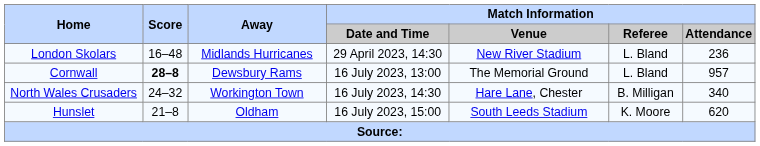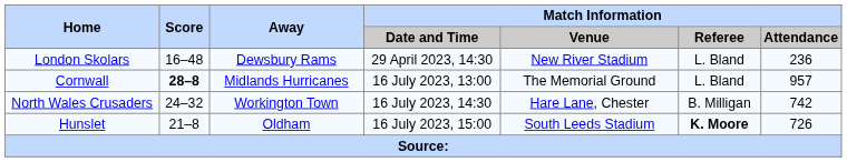 <table border=1 style="border-collapse:collapse; font-size:90%; text-align:center;" cellpadding=3 cellspacing=0 width=100%>
 <tr bgcolor=#C1D8FF>
 <th scope="col" rowspan=2 width=19%>Home</th>
 <th scope="col" rowspan=2 width=6%>Score</th>
 <th scope="col" rowspan=2 width=19%>Away</th>
 <th colspan=4>Match Information</th>
 </tr>
 <tr bgcolor=#CCCCCC>
 <th scope="col" width=17%>Date and Time</th>
 <th scope="col" width=22%>Venue</th>
 <th scope="col" width=10%>Referee</th>
 <th scope="col" width=7%>Attendance</th>
 </tr>
 <tr bgcolor=#F5FAFF>
 <td> <a href='#'>London Skolars</a></td>
 <td>16–48</td>
-<td> <a href='#'>Midlands Hurricanes</a></td>
+<td> <a href='#'>Dewsbury Rams</a></td>
 <td>29 April 2023, 14:30</td>
 <td><a href='#'>New River Stadium</a></td>
 <td>L. Bland</td>
 <td>236</td>
 </tr>
 <tr bgcolor=#F5FAFF>
 <td> <a href='#'>Cornwall</a></td>
 <td><strong>28–8</strong></td>
-<td> <a href='#'>Dewsbury Rams</a></td>
+<td> <a href='#'>Midlands Hurricanes</a></td>
 <td>16 July 2023, 13:00</td>
 <td>The Memorial Ground</td>
 <td>L. Bland</td>
 <td>957</td>
 </tr>
 <tr bgcolor=#F5FAFF>
 <td>  <a href='#'>North Wales Crusaders</a></td>
 <td>24–32</td>
 <td> <a href='#'>Workington Town</a></td>
 <td>16 July 2023, 14:30</td>
 <td><a href='#'>Hare Lane</a>, Chester</td>
 <td>B. Milligan</td>
-<td>340</td>
+<td>742</td>
 </tr>
 <tr bgcolor=#F5FAFF>
 <td> <a href='#'>Hunslet</a></td>
 <td>21–8</td>
 <td> <a href='#'>Oldham</a></td>
 <td>16 July 2023, 15:00</td>
 <td><a href='#'>South Leeds Stadium</a></td>
-<td>K. Moore</td>
-<td>620</td>
+<td><strong>K. Moore</strong></td>
+<td>726</td>
 </tr>
 <tr style="background:#c1d8ff;">
 <th colspan=7>Source:</th>
 </tr>
 </table>
